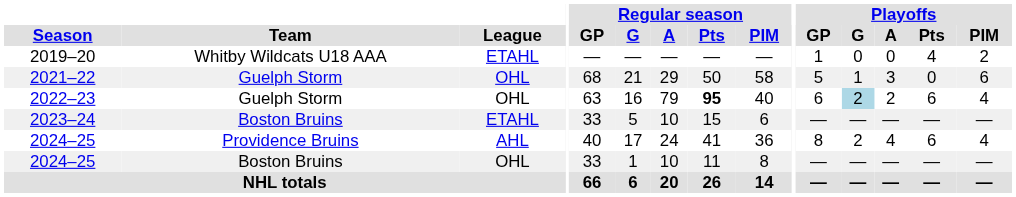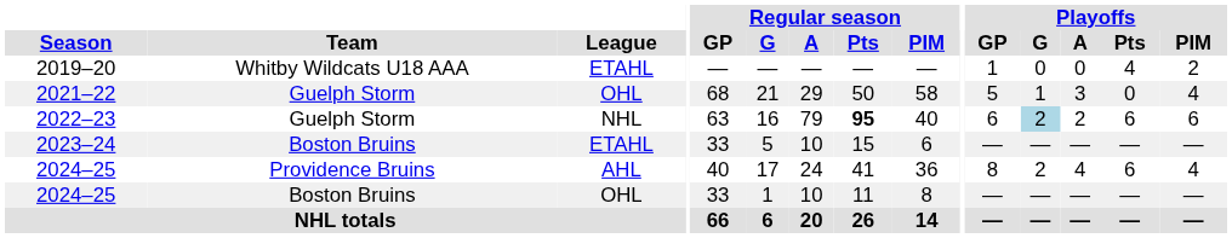 <table border="0" cellpadding="1" cellspacing="0" style="text-align:center; width:60em;">
 <tr bgcolor="#e0e0e0">
 <th colspan="3" bgcolor="#ffffff"></th>
 <th rowspan="101" bgcolor="#ffffff"></th>
 <th colspan="5"><a href='#'>Regular season</a></th>
 <th rowspan="101" bgcolor="#ffffff"></th>
 <th colspan="5"><a href='#'>Playoffs</a></th>
 </tr>
 <tr bgcolor="#e0e0e0">
 <th><a href='#'>Season</a></th>
 <th>Team</th>
 <th>League</th>
 <th>GP</th>
 <th><a href='#'>G</a></th>
 <th><a href='#'>A</a></th>
 <th><a href='#'>Pts</a></th>
 <th><a href='#'>PIM</a></th>
 <th>GP</th>
 <th>G</th>
 <th>A</th>
 <th>Pts</th>
 <th>PIM</th>
 </tr>
 <tr>
 <td>2019–20</td>
 <td>Whitby Wildcats U18 AAA</td>
 <td><a href='#'>ETAHL</a></td>
 <td>—</td>
 <td>—</td>
 <td>—</td>
 <td>—</td>
 <td>—</td>
 <td>1</td>
 <td>0</td>
 <td>0</td>
 <td>4</td>
 <td>2</td>
 </tr>
 <tr bgcolor="#f0f0f0">
 <td><a href='#'>2021–22</a></td>
 <td><a href='#'>Guelph Storm</a></td>
 <td><a href='#'>OHL</a></td>
 <td>68</td>
 <td>21</td>
 <td>29</td>
 <td>50</td>
 <td>58</td>
 <td>5</td>
 <td>1</td>
 <td>3</td>
 <td>0</td>
-<td>6</td>
+<td>4</td>
 </tr>
 <tr>
 <td><a href='#'>2022–23</a></td>
 <td>Guelph Storm</td>
-<td>OHL</td>
+<td>NHL</td>
 <td>63</td>
 <td>16</td>
 <td>79</td>
 <td><strong>95</strong></td>
 <td>40</td>
 <td>6</td>
 <td style="background: lightblue;">2</td>
 <td>2</td>
 <td>6</td>
-<td>4</td>
+<td>6</td>
 </tr>
 <tr bgcolor="#f0f0f0">
 <td><a href='#'>2023–24</a></td>
 <td><a href='#'>Boston Bruins</a></td>
 <td><a href='#'>ETAHL</a></td>
 <td>33</td>
 <td>5</td>
 <td>10</td>
 <td>15</td>
 <td>6</td>
 <td>—</td>
 <td>—</td>
 <td>—</td>
 <td>—</td>
 <td>—</td>
 </tr>
 <tr>
 <td><a href='#'>2024–25</a></td>
 <td><a href='#'>Providence Bruins</a></td>
 <td><a href='#'>AHL</a></td>
 <td>40</td>
 <td>17</td>
 <td>24</td>
 <td>41</td>
 <td>36</td>
 <td>8</td>
 <td>2</td>
 <td>4</td>
 <td>6</td>
 <td>4</td>
 </tr>
 <tr bgcolor="#f0f0f0">
 <td><a href='#'>2024–25</a></td>
 <td>Boston Bruins</td>
 <td>OHL</td>
 <td>33</td>
 <td>1</td>
 <td>10</td>
 <td>11</td>
 <td>8</td>
 <td>—</td>
 <td>—</td>
 <td>—</td>
 <td>—</td>
 <td>—</td>
 </tr>
 <tr>
 </tr>
 <tr>
 </tr>
 <tr bgcolor="#e0e0e0">
 <th colspan="3">NHL totals</th>
 <th>66</th>
 <th>6</th>
 <th>20</th>
 <th>26</th>
 <th>14</th>
 <th>—</th>
 <th>—</th>
 <th>—</th>
 <th>—</th>
 <th>—</th>
 </tr>
 </table>
